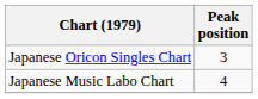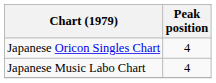 <table class="wikitable sortable">
 <tr>
 <th>Chart (1979)</th>
 <th>Peak<br>position</th>
 </tr>
 <tr>
 <td>Japanese <a href='#'>Oricon Singles Chart</a></td>
-<td align="center">3</td>
+<td align="center">4</td>
 </tr>
 <tr>
 <td>Japanese Music Labo Chart</td>
 <td align="center">4</td>
 </tr>
 <tr>
 </tr>
 </table>
